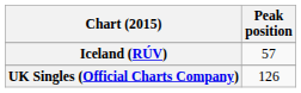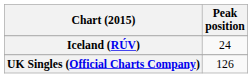 <table class="wikitable sortable plainrowheaders" style="text-align:center;">
 <tr>
 <th scope="col">Chart (2015)</th>
 <th scope="col">Peak<br>position</th>
 </tr>
 <tr>
 </tr>
 <tr>
 </tr>
 <tr>
 </tr>
 <tr>
 </tr>
 <tr>
 </tr>
 <tr>
 <th scope="row">Iceland (<a href='#'>RÚV</a>)</th>
-<td>57</td>
+<td>24</td>
 </tr>
 <tr>
 </tr>
 <tr>
 </tr>
 <tr>
 </tr>
 <tr>
 <th scope="row">UK Singles (<a href='#'>Official Charts Company</a>)</th>
 <td>126</td>
 </tr>
 </table>
